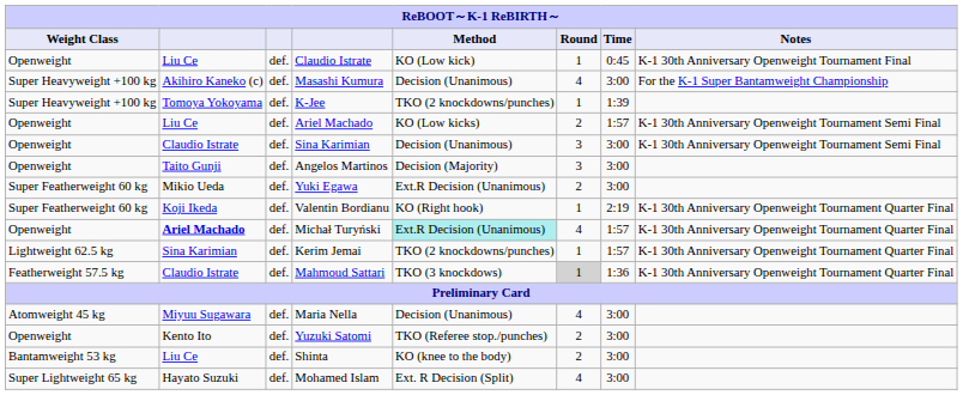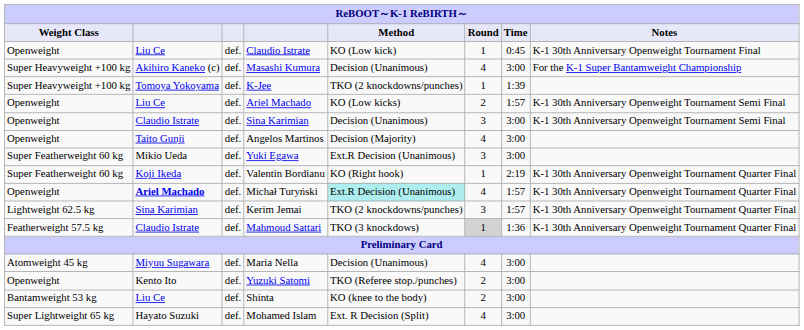 <table class="wikitable" style="font-size: 80%;">
 <tr>
 <th colspan="8" style="background-color: #ccf; color: #000080; text-align: center;"><strong>ReBOOT～K-1 ReBIRTH～</strong></th>
 </tr>
 <tr>
 <th colspan="1" style="background-color: #E6E8FA; color: #000000; text-align: center;">Weight Class</th>
 <th colspan="1" style="background-color: #E6E8FA; color: #000000; text-align: center;"></th>
 <th colspan="1" style="background-color: #E6E8FA; color: #000000; text-align: center;"></th>
 <th colspan="1" style="background-color: #E6E8FA; color: #000000; text-align: center;"></th>
 <th colspan="1" style="background-color: #E6E8FA; color: #000000; text-align: center;">Method</th>
 <th colspan="1" style="background-color: #E6E8FA; color: #000000; text-align: center;">Round</th>
 <th colspan="1" style="background-color: #E6E8FA; color: #000000; text-align: center;">Time</th>
 <th colspan="1" style="background-color: #E6E8FA; color: #000000; text-align: center;">Notes</th>
 </tr>
 <tr>
 <td>Openweight</td>
 <td> <a href='#'>Liu Ce</a></td>
 <td align=center>def.</td>
 <td> <a href='#'>Claudio Istrate</a></td>
 <td>KO (Low kick)</td>
 <td align=center>1</td>
 <td align=center>0:45</td>
 <td>K-1 30th Anniversary Openweight Tournament Final</td>
 </tr>
 <tr>
 <td>Super Heavyweight +100 kg</td>
 <td> <a href='#'>Akihiro Kaneko</a> (c)</td>
 <td align=center>def.</td>
 <td> <a href='#'>Masashi Kumura</a></td>
 <td>Decision (Unanimous)</td>
 <td align=center>4</td>
 <td align=center>3:00</td>
 <td>For the <a href='#'>K-1 Super Bantamweight Championship</a></td>
 </tr>
 <tr>
 <td>Super Heavyweight +100 kg</td>
 <td> <a href='#'>Tomoya Yokoyama</a></td>
 <td align=center>def.</td>
 <td> <a href='#'>K-Jee</a></td>
 <td>TKO (2 knockdowns/punches)</td>
 <td align=center>1</td>
 <td align=center>1:39</td>
 <td></td>
 </tr>
 <tr>
 <td>Openweight</td>
 <td> <a href='#'>Liu Ce</a></td>
 <td align=center>def.</td>
 <td> <a href='#'>Ariel Machado</a></td>
 <td>KO (Low kicks)</td>
 <td align=center>2</td>
 <td align=center>1:57</td>
 <td>K-1 30th Anniversary Openweight Tournament Semi Final</td>
 </tr>
 <tr>
 <td>Openweight</td>
 <td> <a href='#'>Claudio Istrate</a></td>
 <td align=center>def.</td>
 <td> <a href='#'>Sina Karimian</a></td>
 <td>Decision (Unanimous)</td>
 <td align=center>3</td>
 <td align=center>3:00</td>
 <td>K-1 30th Anniversary Openweight Tournament Semi Final</td>
 </tr>
 <tr>
 <td>Openweight</td>
 <td> <a href='#'>Taito Gunji</a></td>
 <td align=center>def.</td>
 <td> Angelos Martinos</td>
 <td>Decision (Majority)</td>
-<td align=center>3</td>
+<td align=center>4</td>
 <td align=center>3:00</td>
 <td></td>
 </tr>
 <tr>
 <td>Super Featherweight 60 kg</td>
 <td> Mikio Ueda</td>
 <td align=center>def.</td>
 <td> <a href='#'>Yuki Egawa</a></td>
 <td>Ext.R Decision (Unanimous)</td>
-<td align=center>2</td>
+<td align=center>3</td>
 <td align=center>3:00</td>
 <td></td>
 </tr>
 <tr>
 <td>Super Featherweight 60 kg</td>
 <td> <a href='#'>Koji Ikeda</a></td>
 <td align=center>def.</td>
 <td> Valentin Bordianu</td>
 <td>KO (Right hook)</td>
 <td align=center>1</td>
 <td align=center>2:19</td>
 <td>K-1 30th Anniversary Openweight Tournament Quarter Final</td>
 </tr>
 <tr>
 <td>Openweight</td>
 <td><strong> <a href='#'>Ariel Machado</a></strong></td>
 <td align=center>def.</td>
 <td> Michał Turyński</td>
 <td style="background: paleturquoise;">Ext.R Decision (Unanimous)</td>
 <td align=center>4</td>
 <td align=center>1:57</td>
 <td>K-1 30th Anniversary Openweight Tournament Quarter Final</td>
 </tr>
 <tr>
 <td>Lightweight 62.5 kg</td>
 <td> <a href='#'>Sina Karimian</a></td>
 <td align=center>def.</td>
 <td> Kerim Jemai</td>
 <td>TKO (2 knockdowns/punches)</td>
-<td align=center>1</td>
+<td align=center>3</td>
 <td align=center>1:57</td>
 <td>K-1 30th Anniversary Openweight Tournament Quarter Final</td>
 </tr>
 <tr>
 <td>Featherweight 57.5 kg</td>
 <td> <a href='#'>Claudio Istrate</a></td>
 <td align=center>def.</td>
 <td> <a href='#'>Mahmoud Sattari</a></td>
 <td>TKO (3 knockdows)</td>
 <td align=center style="background: lightgrey;">1</td>
 <td align=center>1:36</td>
 <td>K-1 30th Anniversary Openweight Tournament Quarter Final</td>
 </tr>
 <tr>
 <th colspan="8" style="background-color: #ccf; color: #000080; text-align: center;"><strong>Preliminary Card</strong></th>
 </tr>
 <tr>
 <td>Atomweight 45 kg</td>
 <td> <a href='#'>Miyuu Sugawara</a></td>
 <td align=center>def.</td>
 <td> Maria Nella</td>
 <td>Decision (Unanimous)</td>
 <td align=center>4</td>
 <td align=center>3:00</td>
 <td></td>
 </tr>
 <tr>
 <td>Openweight</td>
 <td> Kento Ito</td>
 <td align=center>def.</td>
 <td> <a href='#'>Yuzuki Satomi</a></td>
 <td>TKO (Referee stop./punches)</td>
 <td align=center>2</td>
 <td align=center>3:00</td>
 <td></td>
 </tr>
 <tr>
 <td>Bantamweight 53 kg</td>
 <td> <a href='#'>Liu Ce</a></td>
 <td align=center>def.</td>
 <td> Shinta</td>
 <td>KO (knee to the body)</td>
 <td align=center>2</td>
 <td align=center>3:00</td>
 </tr>
 <tr>
 <td>Super Lightweight 65 kg</td>
 <td> Hayato Suzuki</td>
 <td align=center>def.</td>
 <td> Mohamed Islam</td>
 <td>Ext. R Decision (Split)</td>
 <td align=center>4</td>
 <td align=center>3:00</td>
 <td></td>
 </tr>
 </table>
